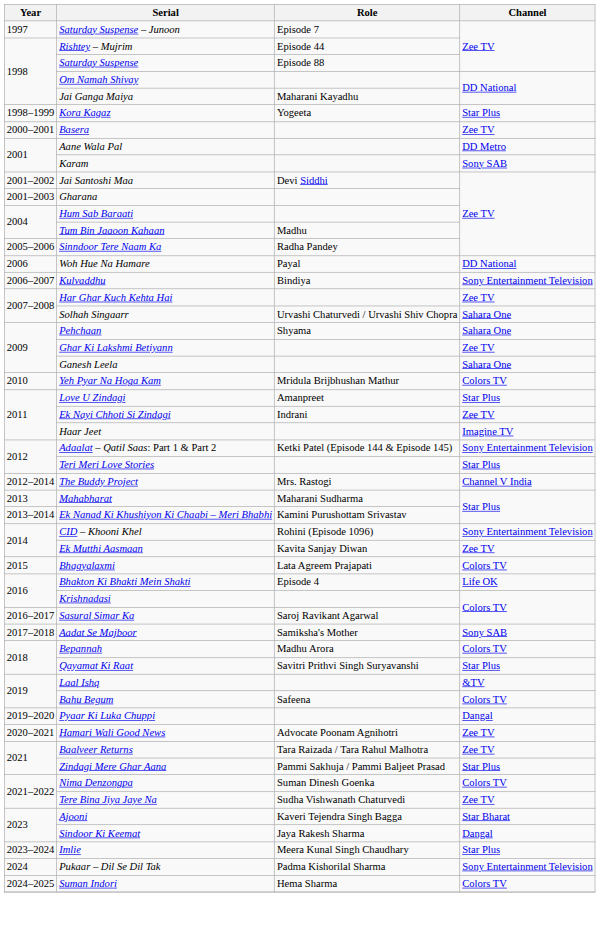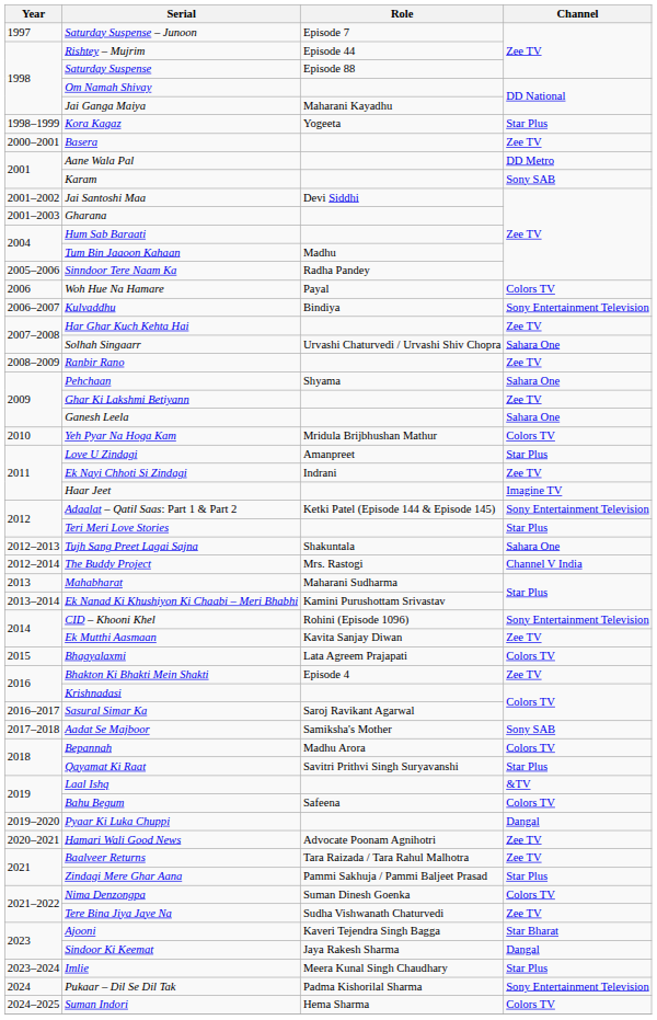 <table class="wikitable sortable">
 <tr>
 <th>Year</th>
 <th>Serial</th>
 <th>Role</th>
 <th>Channel</th>
 </tr>
 <tr>
 <td>1997</td>
 <td><em><a href='#'>Saturday Suspense</a></em> – <em>Junoon</em></td>
 <td>Episode 7</td>
 <td rowspan = "3"><a href='#'>Zee TV</a></td>
 </tr>
 <tr>
 <td rowspan = "4">1998</td>
 <td><em><a href='#'>Rishtey</a></em> – <em>Mujrim</em></td>
 <td>Episode 44</td>
 </tr>
 <tr>
 <td><em><a href='#'>Saturday Suspense</a></em></td>
 <td>Episode 88</td>
 </tr>
 <tr>
 <td><em><a href='#'>Om Namah Shivay</a></em></td>
 <td></td>
 <td rowspan = "2"><a href='#'>DD National</a></td>
 </tr>
 <tr>
 <td><em>Jai Ganga Maiya</em></td>
 <td>Maharani Kayadhu</td>
 </tr>
 <tr>
 <td>1998–1999</td>
 <td><em><a href='#'>Kora Kagaz</a></em></td>
 <td>Yogeeta</td>
 <td><a href='#'>Star Plus</a></td>
 </tr>
 <tr>
 <td>2000–2001</td>
 <td><em><a href='#'>Basera</a></em></td>
 <td></td>
 <td><a href='#'>Zee TV</a></td>
 </tr>
 <tr>
 <td rowspan = "2">2001</td>
 <td><em>Aane Wala Pal</em></td>
 <td></td>
 <td><a href='#'>DD Metro</a></td>
 </tr>
 <tr>
 <td><em>Karam</em></td>
 <td></td>
 <td><a href='#'>Sony SAB</a></td>
 </tr>
 <tr>
 <td>2001–2002</td>
 <td><em>Jai Santoshi Maa</em></td>
 <td>Devi <a href='#'>Siddhi</a></td>
 <td rowspan = "5"><a href='#'>Zee TV</a></td>
 </tr>
 <tr>
 <td>2001–2003</td>
 <td><em>Gharana</em></td>
 <td></td>
 </tr>
 <tr>
 <td rowspan = "2">2004</td>
 <td><em><a href='#'>Hum Sab Baraati</a></em></td>
 <td></td>
 </tr>
 <tr>
 <td><em><a href='#'>Tum Bin Jaaoon Kahaan</a></em></td>
 <td>Madhu</td>
 </tr>
 <tr>
 <td>2005–2006</td>
 <td><em><a href='#'>Sinndoor Tere Naam Ka</a></em></td>
 <td>Radha Pandey</td>
 </tr>
 <tr>
 <td>2006</td>
 <td><em>Woh Hue Na Hamare</em></td>
 <td>Payal</td>
-<td><a href='#'>DD National</a></td>
+<td><a href='#'>Colors TV</a></td>
 </tr>
 <tr>
 <td>2006–2007</td>
 <td><em><a href='#'>Kulvaddhu</a></em></td>
 <td>Bindiya</td>
 <td><a href='#'>Sony Entertainment Television</a></td>
 </tr>
 <tr>
 <td rowspan = "2">2007–2008</td>
 <td><em><a href='#'>Har Ghar Kuch Kehta Hai</a></em></td>
 <td></td>
 <td><a href='#'>Zee TV</a></td>
 </tr>
 <tr>
 <td><em>Solhah Singaarr</em></td>
 <td>Urvashi Chaturvedi / Urvashi Shiv Chopra</td>
 <td><a href='#'>Sahara One</a></td>
+</tr>
+<tr>
+<td>2008–2009</td>
+<td><em><a href='#'>Ranbir Rano</a></em></td>
+<td></td>
+<td><a href='#'>Zee TV</a></td>
 </tr>
 <tr>
 <td rowspan = "3">2009</td>
 <td><em><a href='#'>Pehchaan</a></em></td>
 <td>Shyama</td>
 <td><a href='#'>Sahara One</a></td>
 </tr>
 <tr>
 <td><em><a href='#'>Ghar Ki Lakshmi Betiyann</a></em></td>
 <td></td>
 <td><a href='#'>Zee TV</a></td>
 </tr>
 <tr>
 <td><em>Ganesh Leela</em></td>
 <td></td>
 <td><a href='#'>Sahara One</a></td>
 </tr>
 <tr>
 <td>2010</td>
 <td><em><a href='#'>Yeh Pyar Na Hoga Kam</a></em></td>
 <td>Mridula Brijbhushan Mathur</td>
 <td><a href='#'>Colors TV</a></td>
 </tr>
 <tr>
 <td rowspan = "3">2011</td>
 <td><em><a href='#'>Love U Zindagi</a></em></td>
 <td>Amanpreet</td>
 <td><a href='#'>Star Plus</a></td>
 </tr>
 <tr>
 <td><em><a href='#'>Ek Nayi Chhoti Si Zindagi</a></em></td>
 <td>Indrani</td>
 <td><a href='#'>Zee TV</a></td>
 </tr>
 <tr>
 <td><em>Haar Jeet</em></td>
 <td></td>
 <td><a href='#'>Imagine TV</a></td>
 </tr>
 <tr>
 <td rowspan = "2">2012</td>
 <td><em><a href='#'>Adaalat</a></em> – <em>Qatil Saas</em>: Part 1 & Part 2</td>
 <td>Ketki Patel (Episode 144 & Episode 145)</td>
 <td><a href='#'>Sony Entertainment Television</a></td>
 </tr>
 <tr>
 <td><em><a href='#'>Teri Meri Love Stories</a></em></td>
 <td></td>
 <td><a href='#'>Star Plus</a></td>
 </tr>
 <tr>
+<td>2012–2013</td>
+<td><em><a href='#'>Tujh Sang Preet Lagai Sajna</a></em></td>
+<td>Shakuntala</td>
+<td><a href='#'>Sahara One</a></td>
+</tr>
+<tr>
 <td>2012–2014</td>
 <td><em><a href='#'>The Buddy Project</a></em></td>
 <td>Mrs. Rastogi</td>
 <td><a href='#'>Channel V India</a></td>
 </tr>
 <tr>
 <td>2013</td>
 <td><em><a href='#'>Mahabharat</a></em></td>
 <td>Maharani Sudharma</td>
 <td rowspan = "2"><a href='#'>Star Plus</a></td>
 </tr>
 <tr>
 <td>2013–2014</td>
 <td><em><a href='#'>Ek Nanad Ki Khushiyon Ki Chaabi – Meri Bhabhi</a></em></td>
 <td>Kamini Purushottam Srivastav</td>
 </tr>
 <tr>
 <td rowspan = "2">2014</td>
 <td><em><a href='#'>CID</a></em> – <em>Khooni Khel</em></td>
 <td>Rohini (Episode 1096)</td>
 <td><a href='#'>Sony Entertainment Television</a></td>
 </tr>
 <tr>
 <td><em><a href='#'>Ek Mutthi Aasmaan</a></em></td>
 <td>Kavita Sanjay Diwan</td>
 <td><a href='#'>Zee TV</a></td>
 </tr>
 <tr>
 <td>2015</td>
 <td><em><a href='#'>Bhagyalaxmi</a></em></td>
 <td>Lata Agreem Prajapati</td>
 <td><a href='#'>Colors TV</a></td>
 </tr>
 <tr>
 <td rowspan = "2">2016</td>
 <td><em><a href='#'>Bhakton Ki Bhakti Mein Shakti</a></em></td>
 <td>Episode 4</td>
-<td><a href='#'>Life OK</a></td>
+<td><a href='#'>Zee TV</a></td>
 </tr>
 <tr>
 <td><em><a href='#'>Krishnadasi</a></em></td>
 <td></td>
 <td rowspan = "2"><a href='#'>Colors TV</a></td>
 </tr>
 <tr>
 <td>2016–2017</td>
 <td><em><a href='#'>Sasural Simar Ka</a></em></td>
 <td>Saroj Ravikant Agarwal</td>
 </tr>
 <tr>
 <td>2017–2018</td>
 <td><em><a href='#'>Aadat Se Majboor</a></em></td>
 <td>Samiksha's Mother</td>
 <td><a href='#'>Sony SAB</a></td>
 </tr>
 <tr>
 <td rowspan = "2">2018</td>
 <td><em><a href='#'>Bepannah</a></em></td>
 <td>Madhu Arora</td>
 <td><a href='#'>Colors TV</a></td>
 </tr>
 <tr>
 <td><em><a href='#'>Qayamat Ki Raat</a></em></td>
 <td>Savitri Prithvi Singh Suryavanshi</td>
 <td><a href='#'>Star Plus</a></td>
 </tr>
 <tr>
 <td rowspan = "2">2019</td>
 <td><em><a href='#'>Laal Ishq</a></em></td>
 <td></td>
 <td><a href='#'>&TV</a></td>
 </tr>
 <tr>
 <td><em><a href='#'>Bahu Begum</a></em></td>
 <td>Safeena</td>
 <td><a href='#'>Colors TV</a></td>
 </tr>
 <tr>
 <td>2019–2020</td>
 <td><em><a href='#'>Pyaar Ki Luka Chuppi</a></em></td>
 <td></td>
 <td><a href='#'>Dangal</a></td>
 </tr>
 <tr>
 <td>2020–2021</td>
 <td><em><a href='#'>Hamari Wali Good News</a></em></td>
 <td>Advocate Poonam Agnihotri</td>
 <td><a href='#'>Zee TV</a></td>
 </tr>
 <tr>
 <td rowspan = "2">2021</td>
 <td><em><a href='#'>Baalveer Returns</a></em></td>
 <td>Tara Raizada / Tara Rahul Malhotra</td>
 <td><a href='#'>Zee TV</a></td>
 </tr>
 <tr>
 <td><em><a href='#'>Zindagi Mere Ghar Aana</a></em></td>
 <td>Pammi Sakhuja / Pammi Baljeet Prasad</td>
 <td><a href='#'>Star Plus</a></td>
 </tr>
 <tr>
 <td rowspan = "2">2021–2022</td>
 <td><em><a href='#'>Nima Denzongpa</a></em></td>
 <td>Suman Dinesh Goenka</td>
 <td><a href='#'>Colors TV</a></td>
 </tr>
 <tr>
 <td><em><a href='#'>Tere Bina Jiya Jaye Na</a></em></td>
 <td>Sudha Vishwanath Chaturvedi</td>
 <td><a href='#'>Zee TV</a></td>
 </tr>
 <tr>
 <td rowspan = "2">2023</td>
 <td><em><a href='#'>Ajooni</a></em></td>
 <td>Kaveri Tejendra Singh Bagga</td>
 <td><a href='#'>Star Bharat</a></td>
 </tr>
 <tr>
 <td><em><a href='#'>Sindoor Ki Keemat</a></em></td>
 <td>Jaya Rakesh Sharma</td>
 <td><a href='#'>Dangal</a></td>
 </tr>
 <tr>
 <td>2023–2024</td>
 <td><em><a href='#'>Imlie</a></em></td>
 <td>Meera Kunal Singh Chaudhary</td>
 <td><a href='#'>Star Plus</a></td>
 </tr>
 <tr>
 <td>2024</td>
 <td><em>Pukaar – Dil Se Dil Tak</em></td>
 <td>Padma Kishorilal Sharma</td>
 <td><a href='#'>Sony Entertainment Television</a></td>
 </tr>
 <tr>
 <td>2024–2025</td>
 <td><em><a href='#'>Suman Indori</a></em></td>
 <td>Hema Sharma</td>
 <td><a href='#'>Colors TV</a></td>
 </tr>
 <tr>
 </tr>
 </table>
